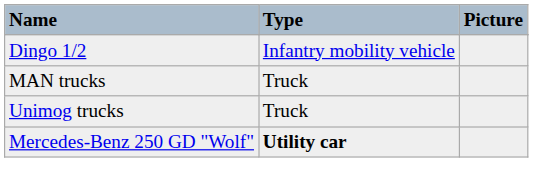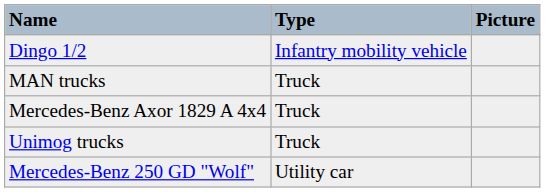 <table class="wikitable">
 <tr>
 <th style="text-align: left; background: #aabccc;">Name</th>
 <th style="text-align: left; background: #aabccc;">Type</th>
 <th style="text-align: left; background: #aabccc;">Picture</th>
 </tr>
 <tr>
 </tr>
 <tr style="background:#efefef; color:black">
 <td><a href='#'>Dingo 1/2</a></td>
 <td><a href='#'>Infantry mobility vehicle</a></td>
 <td></td>
 </tr>
 <tr style="background:#efefef; color:black">
 <td>MAN trucks</td>
 <td>Truck</td>
 <td></td>
 </tr>
 <tr style="background:#efefef; color:black">
+<td>Mercedes-Benz Axor 1829 A 4x4</td>
+<td>Truck</td>
+<td></td>
+</tr>
+<tr style="background:#efefef; color:black">
 <td><a href='#'>Unimog</a> trucks</td>
 <td>Truck</td>
 <td></td>
 </tr>
 <tr style="background:#efefef; color:black">
 <td><a href='#'>Mercedes-Benz 250 GD "Wolf"</a></td>
-<td><strong>Utility car</strong></td>
+<td>Utility car</td>
 <td></td>
 </tr>
 </table>
